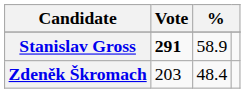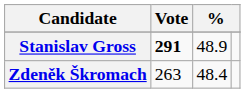 <table class="wikitable">
 <tr>
 <th>Candidate</th>
 <th>Vote</th>
 <th colspan=2>%</th>
 </tr>
 <tr>
 </tr>
 <tr>
 <th><a href='#'>Stanislav Gross</a></th>
 <td><strong>291</strong></td>
-<td>58.9</td>
+<td>48.9</td>
 <td></td>
 </tr>
 <tr>
 <th><a href='#'>Zdeněk Škromach</a></th>
-<td>203</td>
+<td>263</td>
 <td>48.4</td>
 <td></td>
 </tr>
 </table>
